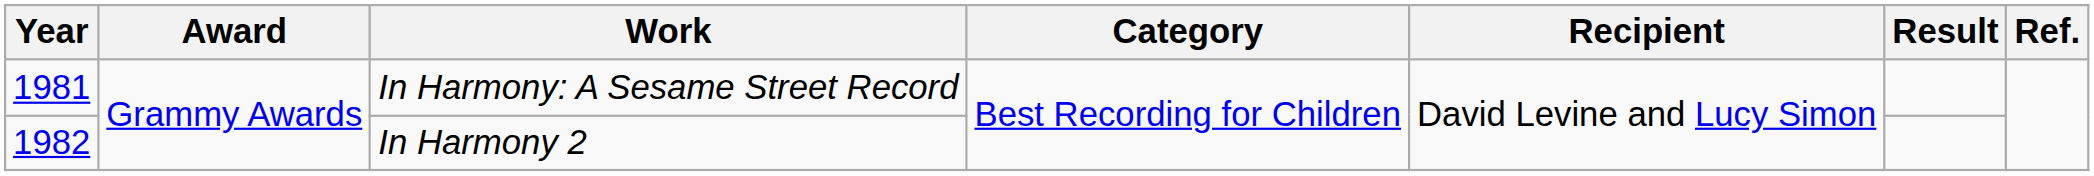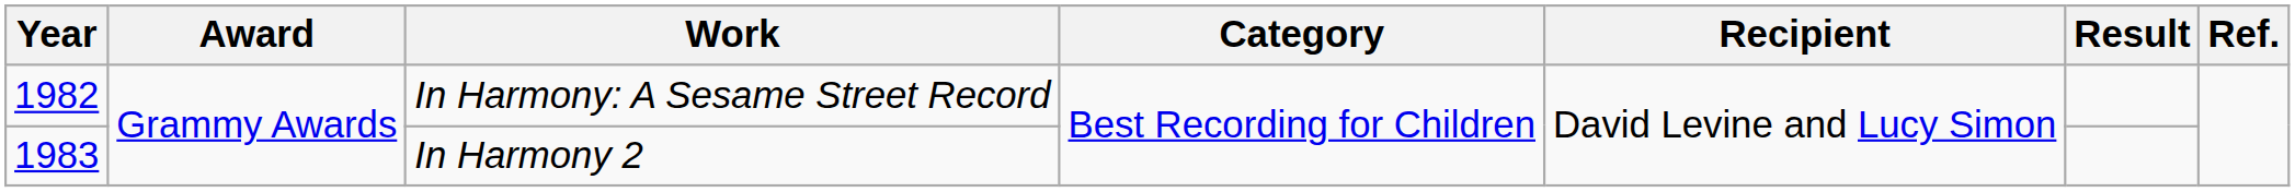 <table class="wikitable">
 <tr>
 <th>Year</th>
 <th>Award</th>
 <th>Work</th>
 <th>Category</th>
 <th>Recipient</th>
 <th>Result</th>
 <th>Ref.</th>
 </tr>
 <tr>
-<td><a href='#'>1981</a></td>
+<td><a href='#'>1982</a></td>
 <td rowspan="2"><a href='#'>Grammy Awards</a></td>
 <td><em>In Harmony: A Sesame Street Record</em></td>
 <td rowspan="2"><a href='#'>Best Recording for Children</a></td>
 <td rowspan="2">David Levine and <a href='#'>Lucy Simon</a></td>
 <td></td>
 <td rowspan="2" align="center"></td>
 </tr>
 <tr>
-<td><a href='#'>1982</a></td>
+<td><a href='#'>1983</a></td>
 <td><em>In Harmony 2</em></td>
 <td></td>
 </tr>
 </table>
